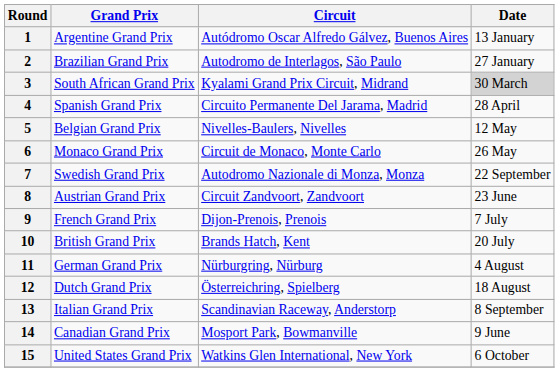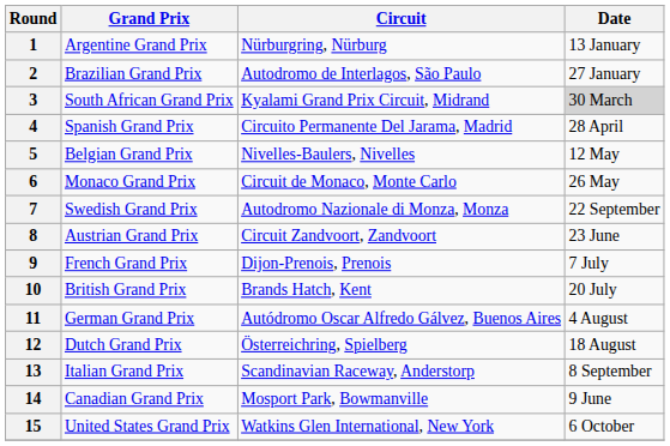 <table class="wikitable" style="font-size: 85%;">
 <tr>
 <th>Round</th>
 <th><a href='#'>Grand Prix</a></th>
 <th><a href='#'>Circuit</a></th>
 <th>Date</th>
 </tr>
 <tr>
 <th>1</th>
 <td><a href='#'>Argentine Grand Prix</a></td>
-<td> <a href='#'>Autódromo Oscar Alfredo Gálvez</a>, <a href='#'>Buenos Aires</a></td>
+<td> <a href='#'>Nürburgring</a>, <a href='#'>Nürburg</a></td>
 <td>13 January</td>
 </tr>
 <tr>
 <th>2</th>
 <td><a href='#'>Brazilian Grand Prix</a></td>
 <td> <a href='#'>Autodromo de Interlagos</a>, <a href='#'>São Paulo</a></td>
 <td>27 January</td>
 </tr>
 <tr>
 <th>3</th>
 <td><a href='#'>South African Grand Prix</a></td>
 <td> <a href='#'>Kyalami Grand Prix Circuit</a>, <a href='#'>Midrand</a></td>
 <td style="background: lightgrey;">30 March</td>
 </tr>
 <tr>
 <th>4</th>
 <td><a href='#'>Spanish Grand Prix</a></td>
 <td> <a href='#'>Circuito Permanente Del Jarama</a>, <a href='#'>Madrid</a></td>
 <td>28 April</td>
 </tr>
 <tr>
 <th>5</th>
 <td><a href='#'>Belgian Grand Prix</a></td>
 <td> <a href='#'>Nivelles-Baulers</a>, <a href='#'>Nivelles</a></td>
 <td>12 May</td>
 </tr>
 <tr>
 <th>6</th>
 <td><a href='#'>Monaco Grand Prix</a></td>
 <td> <a href='#'>Circuit de Monaco</a>, <a href='#'>Monte Carlo</a></td>
 <td>26 May</td>
 </tr>
 <tr>
 <th>7</th>
 <td><a href='#'>Swedish Grand Prix</a></td>
 <td> <a href='#'>Autodromo Nazionale di Monza</a>, <a href='#'>Monza</a></td>
 <td>22 September</td>
 </tr>
 <tr>
 <th>8</th>
 <td><a href='#'>Austrian Grand Prix</a></td>
 <td> <a href='#'>Circuit Zandvoort</a>, <a href='#'>Zandvoort</a></td>
 <td>23 June</td>
 </tr>
 <tr>
 <th>9</th>
 <td><a href='#'>French Grand Prix</a></td>
 <td> <a href='#'>Dijon-Prenois</a>, <a href='#'>Prenois</a></td>
 <td>7 July</td>
 </tr>
 <tr>
 <th>10</th>
 <td><a href='#'>British Grand Prix</a></td>
 <td> <a href='#'>Brands Hatch</a>, <a href='#'>Kent</a></td>
 <td>20 July</td>
 </tr>
 <tr>
 <th>11</th>
 <td><a href='#'>German Grand Prix</a></td>
-<td> <a href='#'>Nürburgring</a>, <a href='#'>Nürburg</a></td>
+<td> <a href='#'>Autódromo Oscar Alfredo Gálvez</a>, <a href='#'>Buenos Aires</a></td>
 <td>4 August</td>
 </tr>
 <tr>
 <th>12</th>
 <td><a href='#'>Dutch Grand Prix</a></td>
 <td> <a href='#'>Österreichring</a>, <a href='#'>Spielberg</a></td>
 <td>18 August</td>
 </tr>
 <tr>
 <th>13</th>
 <td><a href='#'>Italian Grand Prix</a></td>
 <td> <a href='#'>Scandinavian Raceway</a>, <a href='#'>Anderstorp</a></td>
 <td>8 September</td>
 </tr>
 <tr>
 <th>14</th>
 <td><a href='#'>Canadian Grand Prix</a></td>
 <td> <a href='#'>Mosport Park</a>, <a href='#'>Bowmanville</a></td>
 <td>9 June</td>
 </tr>
 <tr>
 <th>15</th>
 <td><a href='#'>United States Grand Prix</a></td>
 <td> <a href='#'>Watkins Glen International</a>, <a href='#'>New York</a></td>
 <td>6 October</td>
 </tr>
 <tr>
 </tr>
 </table>
